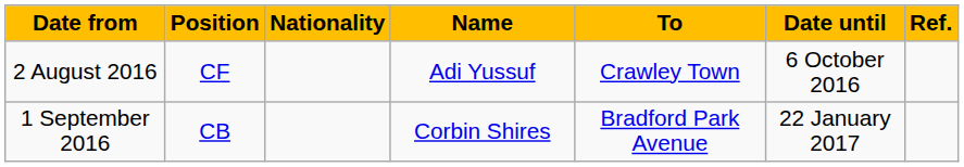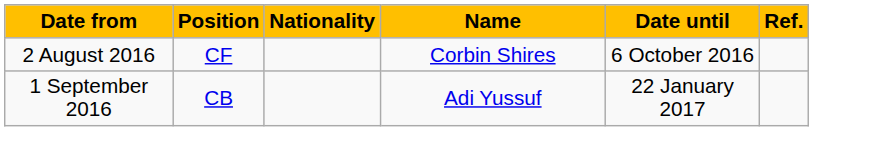 <table class="wikitable"  style="text-align:center; font-size:90%; ">
 <tr>
 <th style="background:#FFBF00; color:#000000; width:110px;">Date from</th>
 <th style="background:#FFBF00; color:#000000; width:50px;">Position</th>
 <th style="background:#FFBF00; color:#000000; width:50px;">Nationality</th>
 <th style="background:#FFBF00; color:#000000; width:150px;">Name</th>
-<th style="background:#FFBF00; color:#000000; width:150px;">To</th>
 <th style="background:#FFBF00; color:#000000; width:100px;">Date until</th>
 <th style="background:#FFBF00; color:#000000; width:25px;">Ref.</th>
 </tr>
 <tr>
 <td>2 August 2016</td>
 <td><a href='#'>CF</a></td>
 <td></td>
-<td><a href='#'>Adi Yussuf</a></td>
-<td><a href='#'>Crawley Town</a></td>
+<td><a href='#'>Corbin Shires</a></td>
 <td>6 October 2016</td>
 <td></td>
 </tr>
 <tr>
 <td>1 September 2016</td>
 <td><a href='#'>CB</a></td>
 <td></td>
-<td><a href='#'>Corbin Shires</a></td>
-<td><a href='#'>Bradford Park Avenue</a></td>
+<td><a href='#'>Adi Yussuf</a></td>
 <td>22 January 2017</td>
 <td></td>
 </tr>
 </table>
